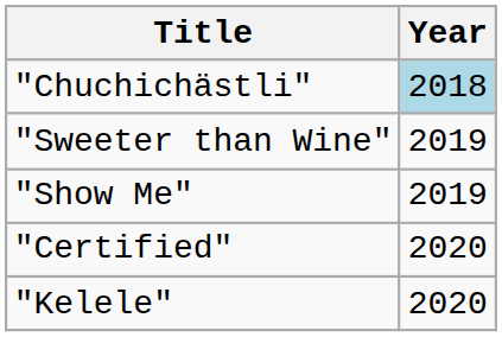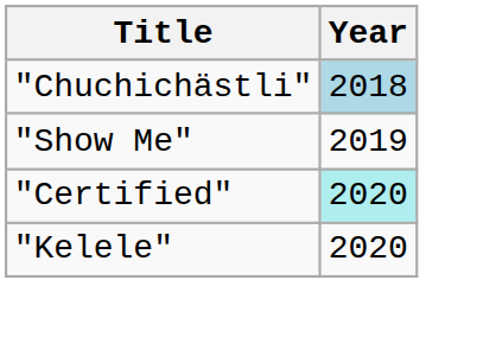 <table class="wikitable">
 <tr>
 <th>Title</th>
 <th>Year</th>
 </tr>
 <tr>
 <td>"Chuchichästli"</td>
 <td style="background: lightblue;">2018</td>
 </tr>
 <tr>
-<td>"Sweeter than Wine"</td>
-<td>2019</td>
-</tr>
-<tr>
 <td>"Show Me"</td>
 <td>2019</td>
 </tr>
 <tr>
 <td>"Certified"</td>
-<td>2020</td>
+<td style="background: paleturquoise;">2020</td>
 </tr>
 <tr>
 <td>"Kelele"</td>
 <td>2020</td>
 </tr>
 </table>
